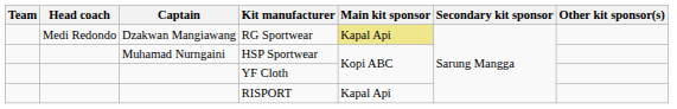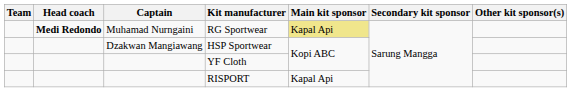 <table class="wikitable">
 <tr>
 <th>Team</th>
 <th>Head coach</th>
 <th>Captain</th>
 <th class="nowrap">Kit manufacturer</th>
 <th>Main kit sponsor</th>
 <th>Secondary kit sponsor</th>
 <th>Other kit sponsor(s)</th>
 </tr>
 <tr>
 <td></td>
-<td> Medi Redondo</td>
-<td> Dzakwan Mangiawang</td>
+<td><strong> Medi Redondo</strong></td>
+<td> Muhamad Nurngaini</td>
 <td> RG Sportwear</td>
 <td style="background: khaki;">Kapal Api</td>
 <td rowspan=4>Sarung Mangga</td>
 <td></td>
 </tr>
 <tr>
 <td></td>
 <td></td>
-<td> Muhamad Nurngaini</td>
+<td> Dzakwan Mangiawang</td>
 <td> HSP Sportwear</td>
 <td rowspan=2>Kopi ABC</td>
 <td></td>
 </tr>
 <tr>
 <td></td>
 <td></td>
 <td></td>
 <td> YF Cloth</td>
 <td></td>
 </tr>
 <tr>
 <td></td>
 <td></td>
 <td></td>
 <td> RISPORT</td>
 <td>Kapal Api</td>
 <td></td>
 </tr>
 </table>
